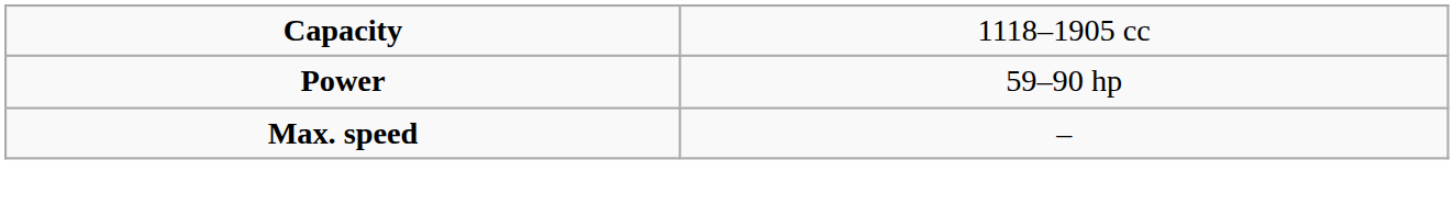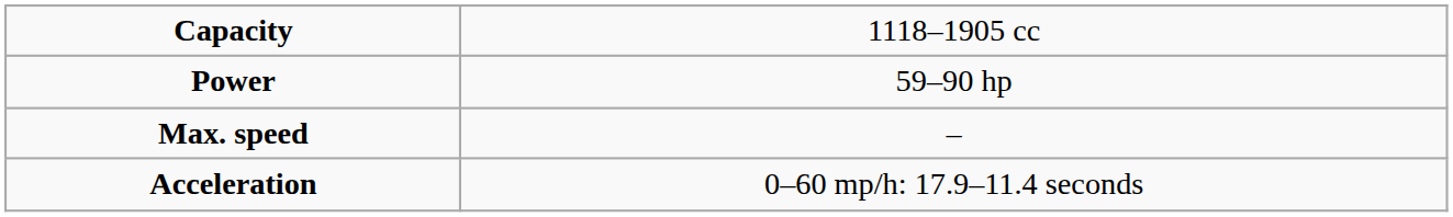 <table class="wikitable" style="font-size: 85%; text-align: center; width: 50%;">
 <tr>
 <td><strong>Capacity</strong></td>
 <td>1118–1905 cc</td>
 </tr>
 <tr>
 <td><strong>Power</strong></td>
 <td>59–90 hp</td>
 </tr>
 <tr>
 <td><strong>Max. speed</strong></td>
 <td> – </td>
 </tr>
+<tr>
+<td><strong>Acceleration</strong></td>
+<td>0–60 mp/h: 17.9–11.4 seconds</td>
+</tr>
 </table>
